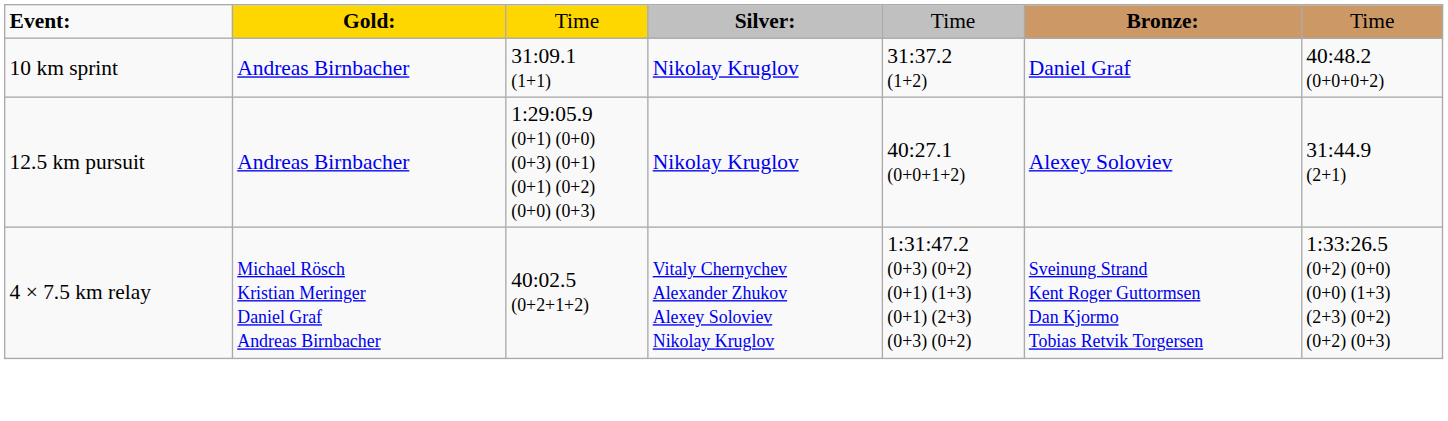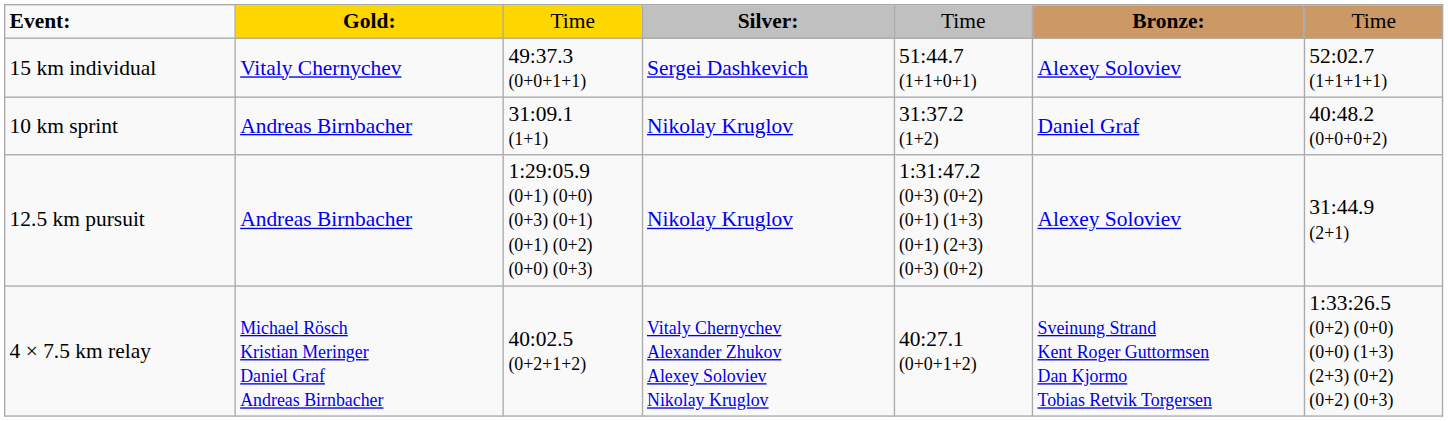 <table class="wikitable" width=85%>
 <tr>
 <td><strong>Event:</strong></td>
 <td style="text-align:center;background-color:gold;"><strong>Gold:</strong></td>
 <td style="text-align:center;background-color:gold;">Time</td>
 <td style="text-align:center;background-color:silver;"><strong>Silver:</strong></td>
 <td style="text-align:center;background-color:silver;">Time</td>
 <td style="text-align:center;background-color:#CC9966;"><strong>Bronze:</strong></td>
 <td style="text-align:center;background-color:#CC9966;">Time</td>
+</tr>
+<tr>
+<td>15 km individual<br><em></em></td>
+<td><a href='#'>Vitaly Chernychev</a><br><small></small></td>
+<td>49:37.3<br><small>(0+0+1+1)</small></td>
+<td><a href='#'>Sergei Dashkevich</a><br><small></small></td>
+<td>51:44.7<br><small>(1+1+0+1)</small></td>
+<td><a href='#'>Alexey Soloviev</a><br><small></small></td>
+<td>52:02.7<br><small>(1+1+1+1)</small></td>
 </tr>
 <tr>
 <td>10 km sprint<br><em></em></td>
 <td><a href='#'>Andreas Birnbacher</a><br><small></small></td>
 <td>31:09.1<br><small>(1+1)</small></td>
 <td><a href='#'>Nikolay Kruglov</a><br><small></small></td>
 <td>31:37.2<br><small>(1+2)</small></td>
 <td><a href='#'>Daniel Graf</a><br><small></small></td>
 <td>40:48.2<br><small>(0+0+0+2)</small></td>
 </tr>
 <tr>
 <td>12.5 km pursuit<br><em></em></td>
 <td><a href='#'>Andreas Birnbacher</a><br><small></small></td>
 <td>1:29:05.9<br><small>(0+1) (0+0)<br>(0+3) (0+1)<br>(0+1) (0+2)<br>(0+0) (0+3)</small></td>
 <td><a href='#'>Nikolay Kruglov</a><br><small></small></td>
-<td>40:27.1<br><small>(0+0+1+2)</small></td>
+<td>1:31:47.2<br><small>(0+3) (0+2)<br>(0+1) (1+3) <br>(0+1) (2+3)<br>(0+3) (0+2)</small></td>
 <td><a href='#'>Alexey Soloviev</a><br><small></small></td>
 <td>31:44.9<br><small>(2+1)</small></td>
 </tr>
 <tr>
 <td>4 × 7.5 km relay<br><em></em></td>
 <td>  <br><small><a href='#'>Michael Rösch</a><br><a href='#'>Kristian Meringer</a><br><a href='#'>Daniel Graf</a><br><a href='#'>Andreas Birnbacher</a></small></td>
 <td>40:02.5<br><small>(0+2+1+2)</small></td>
 <td> <br><small><a href='#'>Vitaly Chernychev</a><br><a href='#'> Alexander Zhukov</a><br><a href='#'>Alexey Soloviev</a><br><a href='#'>Nikolay Kruglov</a></small></td>
-<td>1:31:47.2<br><small>(0+3) (0+2)<br>(0+1) (1+3) <br>(0+1) (2+3)<br>(0+3) (0+2)</small></td>
+<td>40:27.1<br><small>(0+0+1+2)</small></td>
 <td> <br><small><a href='#'>Sveinung Strand</a><br><a href='#'>Kent Roger Guttormsen</a><br><a href='#'>Dan Kjormo</a><br><a href='#'>Tobias Retvik Torgersen</a></small></td>
 <td>1:33:26.5<br><small>(0+2) (0+0)<br>(0+0) (1+3)<br>(2+3) (0+2)<br>(0+2) (0+3) </small></td>
 </tr>
 </table>
